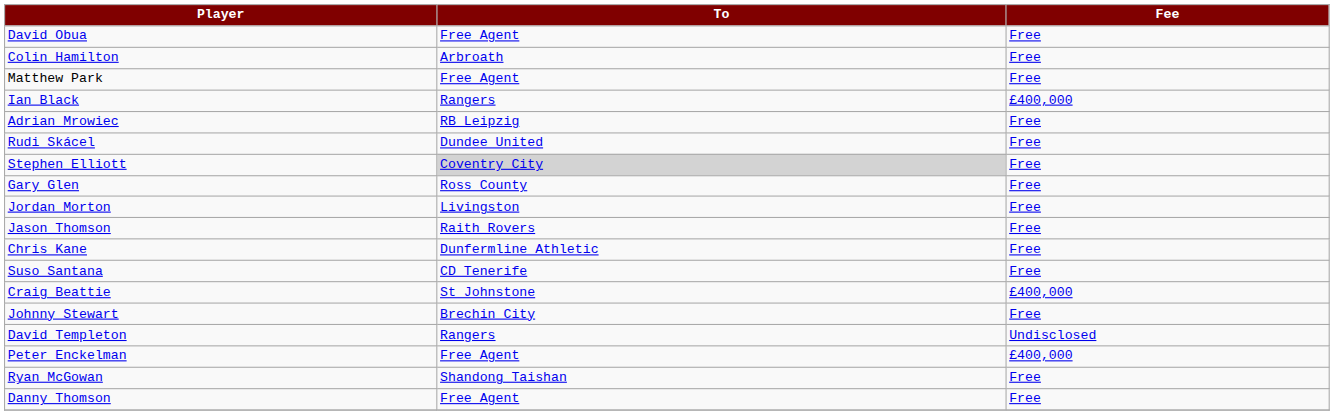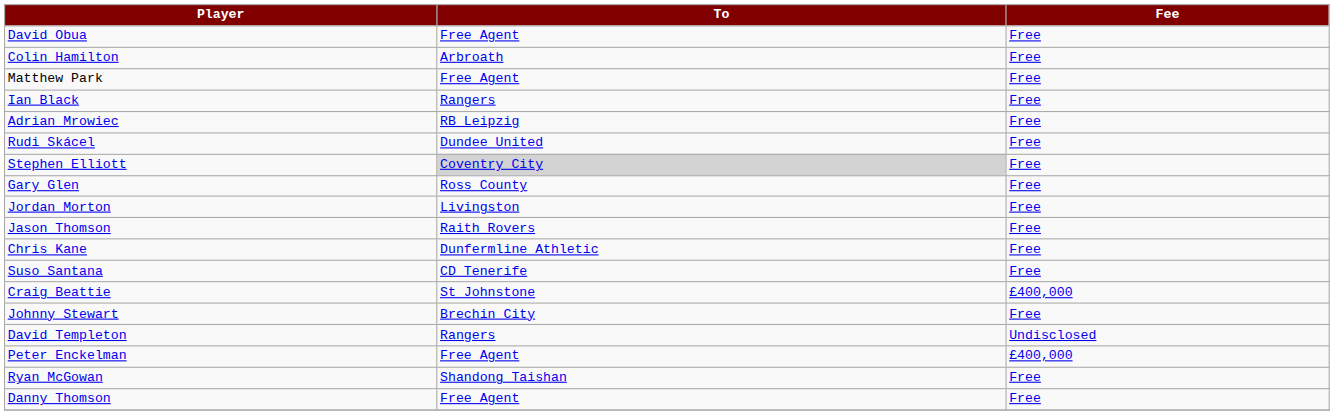 <table class="wikitable" style="text-align:left; font-size:95%;width:98%;">
 <tr>
 <th style="background:maroon; color:white;">Player</th>
 <th style="background:maroon; color:white;">To</th>
 <th style="background:maroon; color:white;">Fee</th>
 </tr>
 <tr>
 <td> <a href='#'>David Obua</a></td>
 <td><a href='#'>Free Agent</a></td>
 <td><a href='#'>Free</a></td>
 </tr>
 <tr>
 <td> <a href='#'>Colin Hamilton</a></td>
 <td> <a href='#'>Arbroath</a></td>
 <td><a href='#'>Free</a></td>
 </tr>
 <tr>
 <td> Matthew Park</td>
 <td><a href='#'>Free Agent</a></td>
 <td><a href='#'>Free</a></td>
 </tr>
 <tr>
 <td> <a href='#'>Ian Black</a></td>
 <td> <a href='#'>Rangers</a></td>
-<td><a href='#'>£400,000</a></td>
+<td><a href='#'>Free</a></td>
 </tr>
 <tr>
 <td> <a href='#'>Adrian Mrowiec</a></td>
 <td> <a href='#'>RB Leipzig</a></td>
 <td><a href='#'>Free</a></td>
 </tr>
 <tr>
 <td> <a href='#'>Rudi Skácel</a></td>
 <td> <a href='#'>Dundee United</a></td>
 <td><a href='#'>Free</a></td>
 </tr>
 <tr>
 <td> <a href='#'>Stephen Elliott</a></td>
 <td style="background: lightgrey;"> <a href='#'>Coventry City</a></td>
 <td><a href='#'>Free</a></td>
 </tr>
 <tr>
 <td> <a href='#'>Gary Glen</a></td>
 <td> <a href='#'>Ross County</a></td>
 <td><a href='#'>Free</a></td>
 </tr>
 <tr>
 <td> <a href='#'>Jordan Morton</a></td>
 <td> <a href='#'>Livingston</a></td>
 <td><a href='#'>Free</a></td>
 </tr>
 <tr>
 <td> <a href='#'>Jason Thomson</a></td>
 <td> <a href='#'>Raith Rovers</a></td>
 <td><a href='#'>Free</a></td>
 </tr>
 <tr>
 <td> <a href='#'>Chris Kane</a></td>
 <td> <a href='#'>Dunfermline Athletic</a></td>
 <td><a href='#'>Free</a></td>
 </tr>
 <tr>
 <td> <a href='#'>Suso Santana</a></td>
 <td> <a href='#'>CD Tenerife</a></td>
 <td><a href='#'>Free</a></td>
 </tr>
 <tr>
 <td> <a href='#'>Craig Beattie</a></td>
 <td> <a href='#'>St Johnstone</a></td>
 <td><a href='#'>£400,000</a></td>
 </tr>
 <tr>
 <td> <a href='#'>Johnny Stewart</a></td>
 <td> <a href='#'>Brechin City</a></td>
 <td><a href='#'>Free</a></td>
 </tr>
 <tr>
 <td> <a href='#'>David Templeton</a></td>
 <td> <a href='#'>Rangers</a></td>
 <td><a href='#'>Undisclosed</a></td>
 </tr>
 <tr>
 <td> <a href='#'>Peter Enckelman</a></td>
 <td><a href='#'>Free Agent</a></td>
 <td><a href='#'>£400,000</a></td>
 </tr>
 <tr>
 <td> <a href='#'>Ryan McGowan</a></td>
 <td> <a href='#'>Shandong Taishan</a></td>
 <td><a href='#'>Free</a></td>
 </tr>
 <tr>
 <td> <a href='#'>Danny Thomson</a></td>
 <td><a href='#'>Free Agent</a></td>
 <td><a href='#'>Free</a></td>
 </tr>
 <tr>
 </tr>
 </table>
